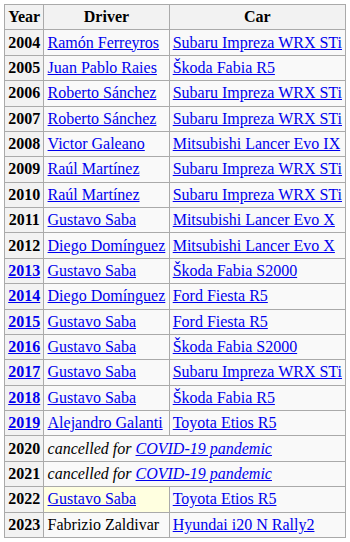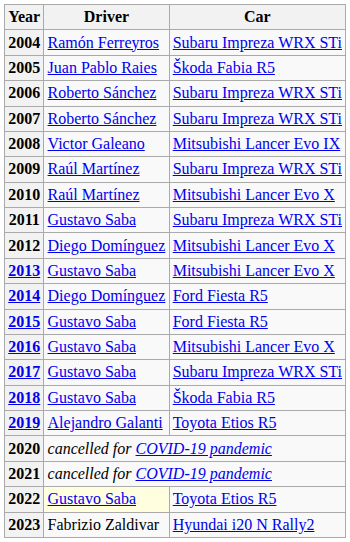 <table class="wikitable sortable">
 <tr>
 <th>Year</th>
 <th>Driver</th>
 <th>Car</th>
 </tr>
 <tr>
 <th>2004</th>
 <td> <a href='#'>Ramón Ferreyros</a></td>
 <td><a href='#'>Subaru Impreza WRX STi</a></td>
 </tr>
 <tr>
 <th>2005</th>
 <td> <a href='#'>Juan Pablo Raies</a></td>
 <td><a href='#'>Škoda Fabia R5</a></td>
 </tr>
 <tr>
 <th>2006</th>
 <td> <a href='#'>Roberto Sánchez</a></td>
 <td><a href='#'>Subaru Impreza WRX STi</a></td>
 </tr>
 <tr>
 <th>2007</th>
 <td> <a href='#'>Roberto Sánchez</a></td>
 <td><a href='#'>Subaru Impreza WRX STi</a></td>
 </tr>
 <tr>
 <th>2008</th>
 <td> <a href='#'>Victor Galeano</a></td>
 <td><a href='#'>Mitsubishi Lancer Evo IX</a></td>
 </tr>
 <tr>
 <th>2009</th>
 <td> <a href='#'>Raúl Martínez</a></td>
 <td><a href='#'>Subaru Impreza WRX STi</a></td>
 </tr>
 <tr>
 <th>2010</th>
 <td> <a href='#'>Raúl Martínez</a></td>
-<td><a href='#'>Subaru Impreza WRX STi</a></td>
+<td><a href='#'>Mitsubishi Lancer Evo X</a></td>
 </tr>
 <tr>
 <th>2011</th>
 <td> <a href='#'>Gustavo Saba</a></td>
-<td><a href='#'>Mitsubishi Lancer Evo X</a></td>
+<td><a href='#'>Subaru Impreza WRX STi</a></td>
 </tr>
 <tr>
 <th>2012</th>
 <td> <a href='#'>Diego Domínguez</a></td>
 <td><a href='#'>Mitsubishi Lancer Evo X</a></td>
 </tr>
 <tr>
 <th><a href='#'>2013</a></th>
 <td> <a href='#'>Gustavo Saba</a></td>
-<td><a href='#'>Škoda Fabia S2000</a></td>
+<td><a href='#'>Mitsubishi Lancer Evo X</a></td>
 </tr>
 <tr>
 <th><a href='#'>2014</a></th>
 <td> <a href='#'>Diego Domínguez</a></td>
 <td><a href='#'>Ford Fiesta R5</a></td>
 </tr>
 <tr>
 <th><a href='#'>2015</a></th>
 <td> <a href='#'>Gustavo Saba</a></td>
 <td><a href='#'>Ford Fiesta R5</a></td>
 </tr>
 <tr>
 <th><a href='#'>2016</a></th>
 <td> <a href='#'>Gustavo Saba</a></td>
-<td><a href='#'>Škoda Fabia S2000</a></td>
+<td><a href='#'>Mitsubishi Lancer Evo X</a></td>
 </tr>
 <tr>
 <th><a href='#'>2017</a></th>
 <td> <a href='#'>Gustavo Saba</a></td>
 <td><a href='#'>Subaru Impreza WRX STi</a></td>
 </tr>
 <tr>
 <th><a href='#'>2018</a></th>
 <td> <a href='#'>Gustavo Saba</a></td>
 <td><a href='#'>Škoda Fabia R5</a></td>
 </tr>
 <tr>
 <th><a href='#'>2019</a></th>
 <td> <a href='#'>Alejandro Galanti</a></td>
 <td><a href='#'>Toyota Etios R5</a></td>
 </tr>
 <tr>
 <th>2020</th>
 <td colspan=2><em>cancelled for <a href='#'>COVID-19 pandemic</a></em></td>
 </tr>
 <tr>
 <th>2021</th>
 <td colspan=2><em>cancelled for <a href='#'>COVID-19 pandemic</a></em></td>
 </tr>
 <tr>
 <th>2022</th>
 <td style="background: lightyellow;"> <a href='#'>Gustavo Saba</a></td>
 <td><a href='#'>Toyota Etios R5</a></td>
 </tr>
 <tr>
 <th>2023</th>
 <td> Fabrizio Zaldivar</td>
 <td><a href='#'>Hyundai i20 N Rally2</a></td>
 </tr>
 <tr>
 </tr>
 </table>
